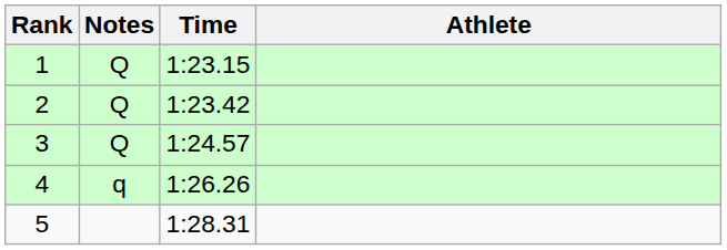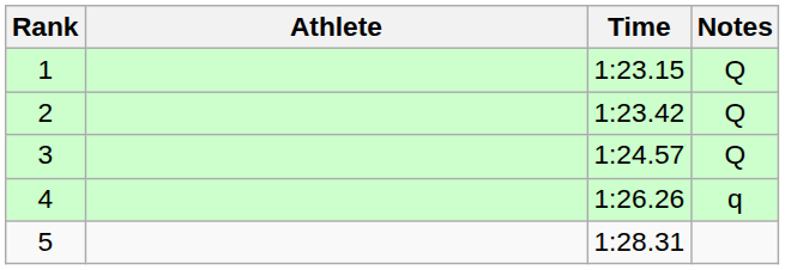 <table class="wikitable" style="text-align:center">
 <tr>
 <th>Rank</th>
+<th Style="width:18em">Athlete</th>
+<th>Time</th>
 <th>Notes</th>
-<th>Time</th>
-<th Style="width:18em">Athlete</th>
 </tr>
 <tr style="background:#cfc">
 <td>1</td>
+<td style="text-align:left"></td>
+<td>1:23.15</td>
 <td>Q</td>
-<td>1:23.15</td>
-<td style="text-align:left"></td>
 </tr>
 <tr style="background:#cfc">
 <td>2</td>
+<td style="text-align:left"></td>
+<td>1:23.42</td>
 <td>Q</td>
-<td>1:23.42</td>
-<td style="text-align:left"></td>
 </tr>
 <tr style="background:#cfc">
 <td>3</td>
+<td style="text-align:left"></td>
+<td>1:24.57</td>
 <td>Q</td>
-<td>1:24.57</td>
-<td style="text-align:left"></td>
 </tr>
 <tr style="background:#cfc">
 <td>4</td>
+<td style="text-align:left"></td>
+<td>1:26.26</td>
 <td>q</td>
-<td>1:26.26</td>
-<td style="text-align:left"></td>
 </tr>
 <tr>
 <td>5</td>
+<td style="text-align:left"></td>
+<td>1:28.31</td>
 <td></td>
-<td>1:28.31</td>
-<td style="text-align:left"></td>
 </tr>
 </table>
